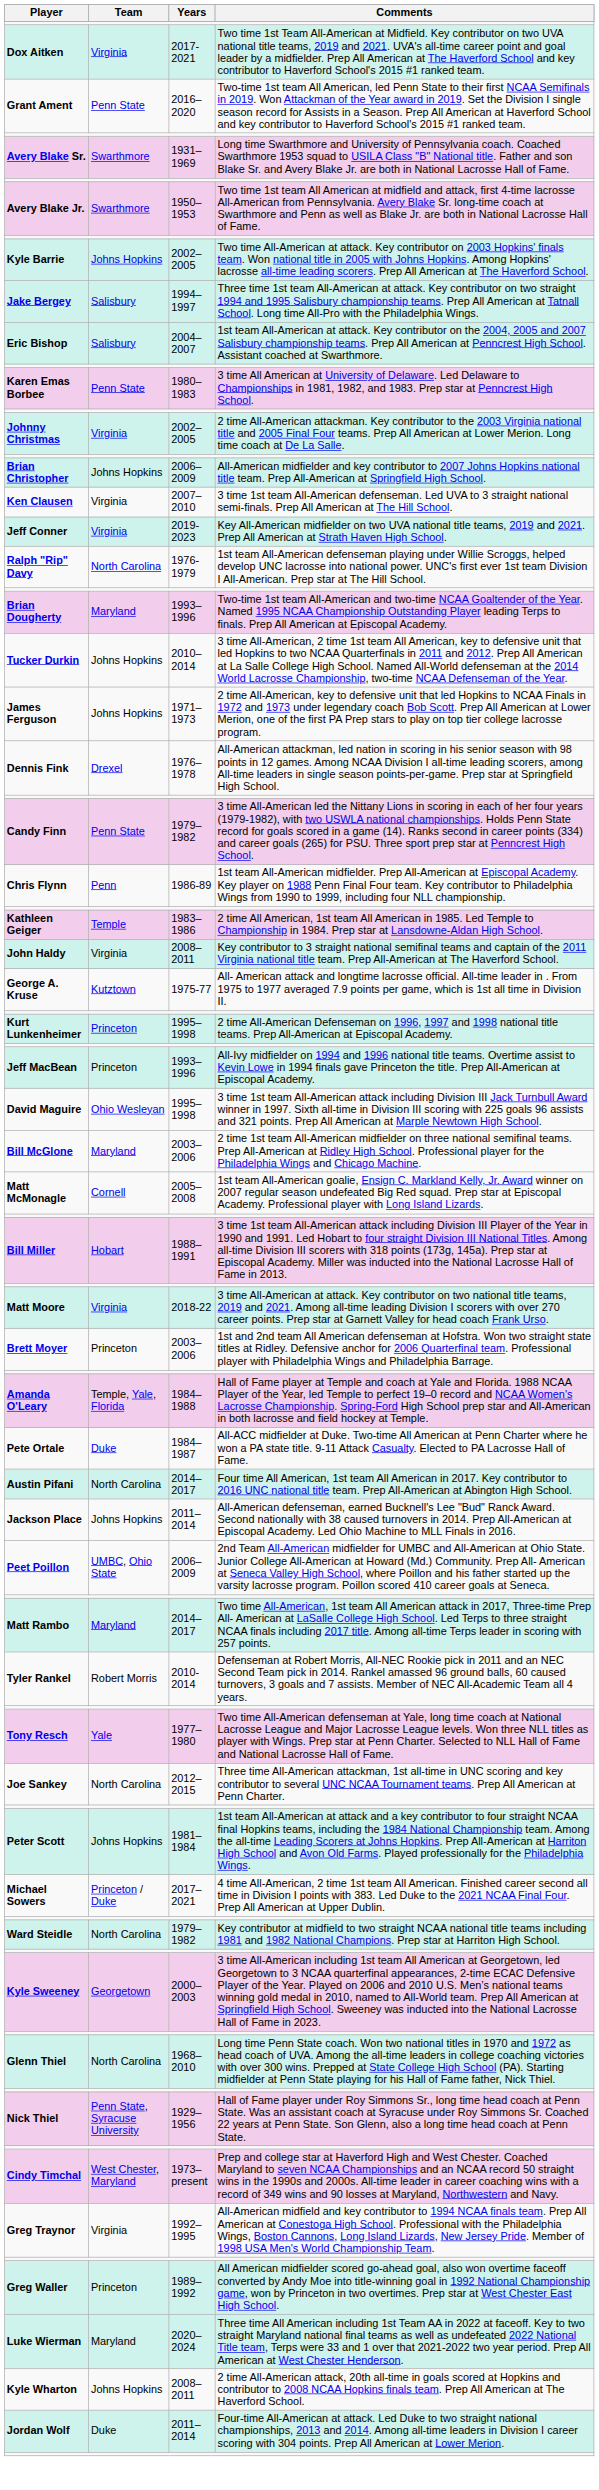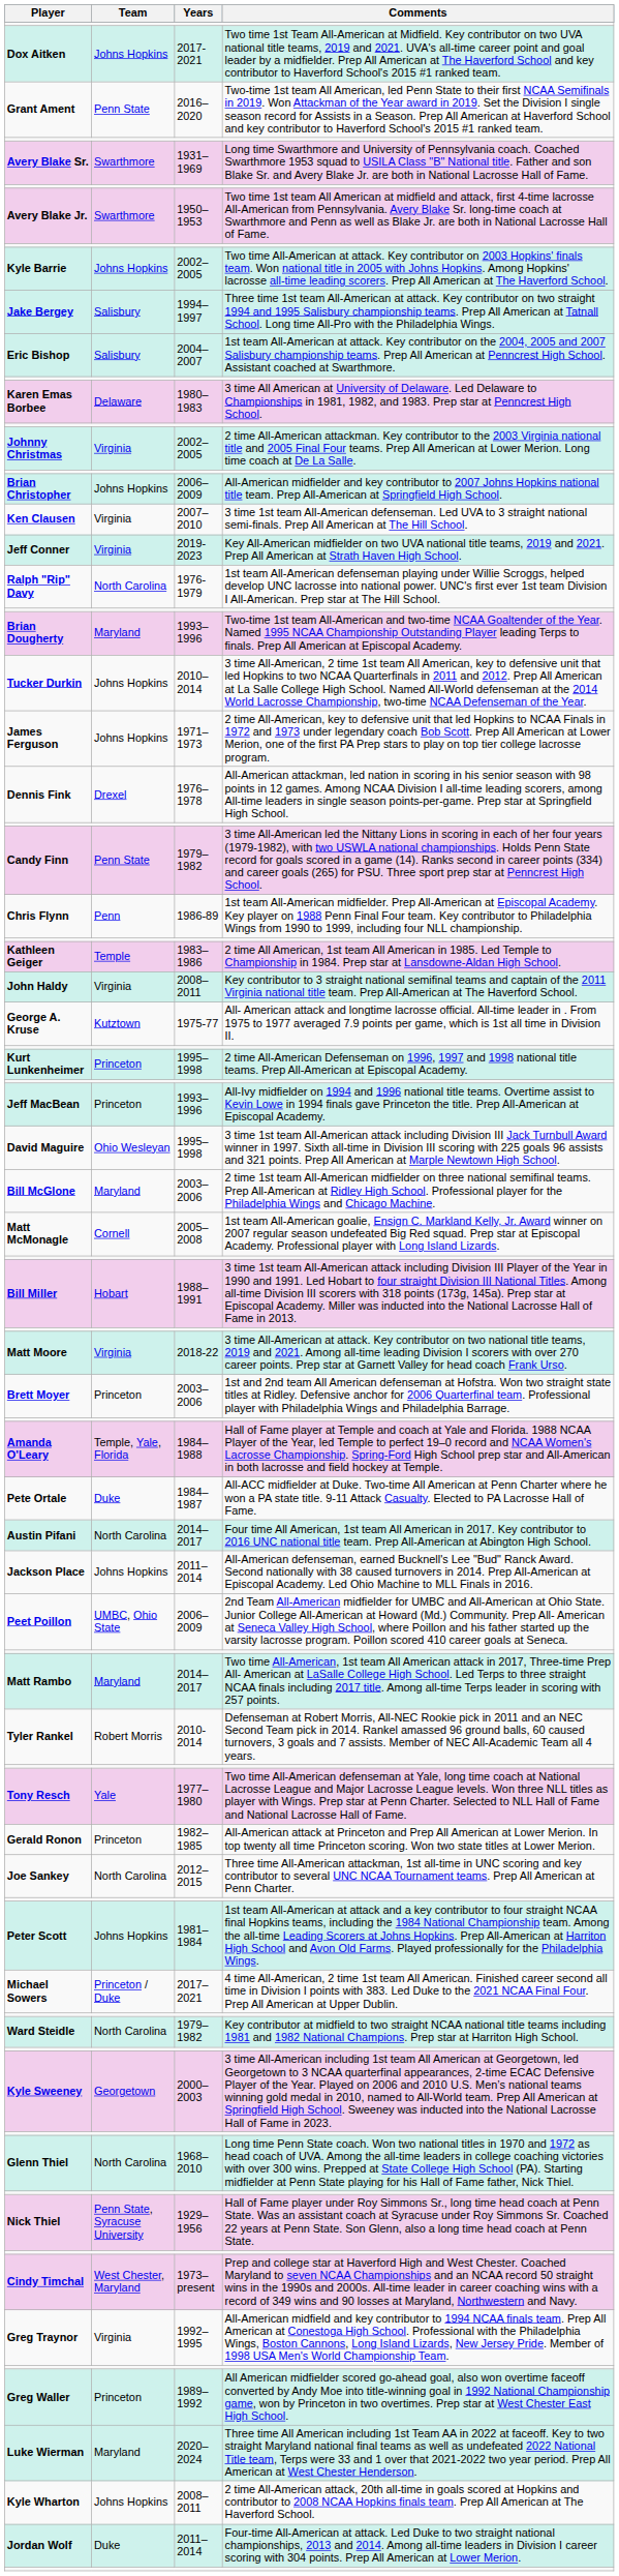 <table BORDER="1" CELLPADDING="4" CELLSPACING="1" ID="Table1" | class="wikitable sortable">
 <tr ALIGN="left" bgcolor=#003e5d style="color:black">
 <th ALIGN="left">Player</th>
 <th>Team</th>
 <th>Years</th>
 <th>Comments</th>
 </tr>
 <tr ALIGN="left" style="height:5px">
 </tr>
 <tr bgcolor="#CEF2EC">
 <td ALIGN="left" style="height:5px"><strong>Dox Aitken</strong></td>
-<td><a href='#'>Virginia</a></td>
+<td><a href='#'>Johns Hopkins</a></td>
 <td>2017-2021</td>
 <td>Two time 1st Team All-American at Midfield. Key contributor on two UVA national title teams, <a href='#'>2019</a> and <a href='#'>2021</a>. UVA's all-time career point and goal leader by a midfielder. Prep All American at <a href='#'>The Haverford School</a> and key contributor to Haverford School's 2015 #1 ranked team.</td>
 </tr>
 <tr ALIGN="left" style="height:5px">
 <td ALIGN="left" style="height:5px"><strong>Grant Ament</strong></td>
 <td><a href='#'>Penn State</a></td>
 <td>2016–2020</td>
 <td>Two-time 1st team All American, led Penn State to their first <a href='#'>NCAA Semifinals in 2019</a>. Won <a href='#'>Attackman of the Year award in 2019</a>. Set the Division I single season record for Assists in a Season. Prep All American at Haverford School and key contributor to Haverford School's 2015 #1 ranked team.</td>
 </tr>
 <tr ALIGN="left" style="height:5px">
 </tr>
 <tr bgcolor="#F2CEEC">
 <td ALIGN="left" style="height:5px"><strong><a href='#'>Avery Blake</a> Sr.</strong></td>
 <td><a href='#'>Swarthmore</a></td>
 <td>1931–1969</td>
 <td>Long time Swarthmore and University of Pennsylvania coach. Coached Swarthmore 1953 squad to <a href='#'>USILA Class "B" National title</a>. Father and son Blake Sr. and Avery Blake Jr. are both in National Lacrosse Hall of Fame.</td>
 </tr>
 <tr ALIGN="left" style="height:5px">
 </tr>
 <tr bgcolor="#F2CEEC">
 <td ALIGN="left" style="height:5px"><strong>Avery Blake Jr.</strong></td>
 <td><a href='#'>Swarthmore</a></td>
 <td>1950–1953</td>
 <td>Two time 1st team All American at midfield and attack, first 4-time lacrosse All-American from Pennsylvania. <a href='#'>Avery Blake</a> Sr. long-time coach at Swarthmore and Penn as well as Blake Jr. are both in National Lacrosse Hall of Fame.</td>
 </tr>
 <tr ALIGN="left" style="height:5px">
 </tr>
 <tr bgcolor="#CEF2EC">
 <td ALIGN="left" style="height:5px"><strong>Kyle Barrie</strong></td>
 <td><a href='#'>Johns Hopkins</a></td>
 <td>2002–2005</td>
 <td>Two time All-American at attack. Key contributor on <a href='#'>2003 Hopkins' finals team</a>. Won <a href='#'>national title in 2005 with Johns Hopkins</a>. Among Hopkins' lacrosse <a href='#'>all-time leading scorers</a>. Prep All American at <a href='#'>The Haverford School</a>.</td>
 </tr>
 <tr bgcolor="#CEF2EC">
 <td ALIGN="left" style="height:5px"><strong><a href='#'>Jake Bergey</a></strong></td>
 <td><a href='#'>Salisbury</a></td>
 <td>1994–1997</td>
 <td>Three time 1st team All-American at attack. Key contributor on two straight <a href='#'>1994 and 1995 Salisbury championship teams</a>. Prep All American at <a href='#'>Tatnall School</a>. Long time All-Pro with the Philadelphia Wings.</td>
 </tr>
 <tr bgcolor="#CEF2EC">
 <td ALIGN="left" style="height:5px"><strong>Eric Bishop</strong></td>
 <td><a href='#'>Salisbury</a></td>
 <td>2004–2007</td>
 <td>1st team All-American at attack. Key contributor on the <a href='#'>2004, 2005 and 2007 Salisbury championship teams</a>. Prep All American at <a href='#'>Penncrest High School</a>. Assistant coached at Swarthmore.</td>
 </tr>
 <tr ALIGN="left" style="height:5px">
 </tr>
 <tr bgcolor="#F2CEEC">
 <td ALIGN="left" style="height:5px"><strong>Karen Emas Borbee</strong></td>
-<td><a href='#'>Penn State</a></td>
+<td><a href='#'>Delaware</a></td>
 <td>1980–1983</td>
 <td>3 time All American at <a href='#'>University of Delaware</a>. Led Delaware to <a href='#'>Championships</a> in 1981, 1982, and 1983. Prep star at <a href='#'>Penncrest High School</a>.</td>
 </tr>
 <tr ALIGN="left" style="height:5px">
 </tr>
 <tr bgcolor="#CEF2EC">
 <td ALIGN="left" style="height:5px"><strong><a href='#'>Johnny Christmas</a></strong></td>
 <td><a href='#'>Virginia</a></td>
 <td>2002–2005</td>
 <td>2 time All-American attackman. Key contributor to the <a href='#'>2003 Virginia national title</a> and <a href='#'>2005 Final Four</a> teams. Prep All American at Lower Merion. Long time coach at <a href='#'>De La Salle</a>.</td>
 </tr>
 <tr ALIGN="left" style="height:5px">
 </tr>
 <tr bgcolor="#CEF2EC">
 <td ALIGN="left" style="height:5px"><strong><a href='#'>Brian Christopher</a></strong></td>
 <td>Johns Hopkins</td>
 <td>2006–2009</td>
 <td>All-American midfielder and key contributor to <a href='#'>2007 Johns Hopkins national title</a> team. Prep All-American at <a href='#'>Springfield High School</a>.</td>
 </tr>
 <tr ALIGN="left" style="height:5px">
 <td ALIGN="left" style="height:5px"><strong><a href='#'>Ken Clausen</a></strong></td>
 <td>Virginia</td>
 <td>2007–2010</td>
 <td>3 time 1st team All-American defenseman. Led UVA to 3 straight national semi-finals. Prep All American at <a href='#'>The Hill School</a>.</td>
 </tr>
 <tr bgcolor="#CEF2EC">
 <td ALIGN="left" style="height:5px"><strong>Jeff Conner</strong></td>
 <td><a href='#'>Virginia</a></td>
 <td>2019-2023</td>
 <td>Key All-American midfielder on two UVA national title teams, <a href='#'>2019</a> and <a href='#'>2021</a>. Prep All American at <a href='#'>Strath Haven High School</a>.</td>
 </tr>
 <tr ALIGN="left" style="height:5px">
 <td ALIGN="left" style="height:5px"><strong><a href='#'>Ralph "Rip" Davy</a></strong></td>
 <td><a href='#'>North Carolina</a></td>
 <td>1976-1979</td>
 <td>1st team All-American defenseman playing under Willie Scroggs, helped develop UNC lacrosse into national power. UNC's first ever 1st team Division I All-American. Prep star at The Hill School.</td>
 </tr>
 <tr ALIGN="left" style="height:5px">
 </tr>
 <tr bgcolor="#F2CEEC">
 <td ALIGN="left" style="height:5px"><strong><a href='#'>Brian Dougherty</a></strong></td>
 <td><a href='#'>Maryland</a></td>
 <td>1993–1996</td>
 <td>Two-time 1st team All-American and two-time <a href='#'>NCAA Goaltender of the Year</a>. Named <a href='#'>1995 NCAA Championship Outstanding Player</a> leading Terps to finals. Prep All American at Episcopal Academy.</td>
 </tr>
 <tr ALIGN="left" style="height:5px">
 <td ALIGN="left" style="height:5px"><strong><a href='#'>Tucker Durkin</a></strong></td>
 <td>Johns Hopkins</td>
 <td>2010–2014</td>
 <td>3 time All-American, 2 time 1st team All American, key to defensive unit that led Hopkins to two NCAA Quarterfinals in <a href='#'>2011</a> and <a href='#'>2012</a>. Prep All American at La Salle College High School. Named All-World defenseman at the <a href='#'>2014 World Lacrosse Championship</a>, two-time <a href='#'>NCAA Defenseman of the Year</a>.</td>
 </tr>
 <tr ALIGN="left" style="height:5px">
 <td ALIGN="left" style="height:5px"><strong>James Ferguson</strong></td>
 <td>Johns Hopkins</td>
 <td>1971–1973</td>
 <td>2 time All-American, key to defensive unit that led Hopkins to NCAA Finals in <a href='#'>1972</a> and <a href='#'>1973</a> under legendary coach <a href='#'>Bob Scott</a>. Prep All American at Lower Merion, one of the first PA Prep stars to play on top tier college lacrosse program.</td>
 </tr>
 <tr ALIGN="left" style="height:5px">
 <td ALIGN="left" style="height:5px"><strong>Dennis Fink</strong></td>
 <td><a href='#'>Drexel</a></td>
 <td>1976–1978</td>
 <td>All-American attackman, led nation in scoring in his senior season with 98 points in 12 games. Among NCAA Division I all-time leading scorers, among All-time leaders in single season points-per-game. Prep star at Springfield High School.</td>
 </tr>
 <tr ALIGN="left" style="height:5px">
 </tr>
 <tr bgcolor="#F2CEEC">
 <td ALIGN="left" style="height:5px"><strong>Candy Finn</strong></td>
 <td><a href='#'>Penn State</a></td>
 <td>1979–1982</td>
 <td>3 time All-American led the Nittany Lions in scoring in each of her four years (1979-1982), with <a href='#'>two USWLA national championships</a>. Holds Penn State record for goals scored in a game (14). Ranks second in career points (334) and career goals (265) for PSU.  Three sport prep star at <a href='#'>Penncrest High School</a>.</td>
 </tr>
 <tr ALIGN="left" style="height:5px">
 <td ALIGN="left" style="height:5px"><strong>Chris Flynn</strong></td>
 <td><a href='#'>Penn</a></td>
 <td>1986-89</td>
 <td>1st team All-American midfielder. Prep All-American at <a href='#'>Episcopal Academy</a>. Key player on <a href='#'>1988</a> Penn Final Four team. Key contributor to Philadelphia Wings from 1990 to 1999, including four NLL championship.</td>
 </tr>
 <tr ALIGN="left" style="height:5px">
 </tr>
 <tr bgcolor="#F2CEEC">
 <td ALIGN="left" style="height:5px"><strong>Kathleen Geiger</strong></td>
 <td><a href='#'>Temple</a></td>
 <td>1983–1986</td>
 <td>2 time All American, 1st team All American in 1985. Led Temple to <a href='#'>Championship</a> in 1984. Prep star at <a href='#'>Lansdowne-Aldan High School</a>.</td>
 </tr>
 <tr bgcolor="#CEF2EC">
 <td ALIGN="left" style="height:5px"><strong>John Haldy</strong></td>
 <td>Virginia</td>
 <td>2008–2011</td>
 <td>Key contributor to 3 straight national semifinal teams and captain of the <a href='#'>2011 Virginia national title</a> team. Prep All-American at The Haverford School.</td>
 </tr>
 <tr ALIGN="left" style="height:5px">
 <td ALIGN="left" style="height:5px"><strong>George A. Kruse</strong></td>
 <td><a href='#'>Kutztown</a></td>
 <td>1975-77</td>
 <td>All- American attack and longtime lacrosse official. All-time leader in . From 1975 to 1977 averaged 7.9 points per game, which is 1st all time in Division II.</td>
 </tr>
 <tr ALIGN="left" style="height:5px">
 </tr>
 <tr bgcolor="#CEF2EC">
 <td ALIGN="left" style="height:5px"><strong>Kurt Lunkenheimer</strong></td>
 <td><a href='#'>Princeton</a></td>
 <td>1995–1998</td>
 <td>2 time All-American Defenseman on <a href='#'>1996</a>, <a href='#'>1997</a> and <a href='#'>1998</a> national title teams. Prep All-American at Episcopal Academy.</td>
 </tr>
 <tr ALIGN="left" style="height:5px">
 </tr>
 <tr bgcolor="#CEF2EC">
 <td ALIGN="left" style="height:5px"><strong>Jeff MacBean</strong></td>
 <td>Princeton</td>
 <td>1993–1996</td>
 <td>All-Ivy midfielder on <a href='#'>1994</a> and <a href='#'>1996</a> national title teams. Overtime assist to <a href='#'>Kevin Lowe</a> in 1994 finals gave Princeton the title. Prep All-American at Episcopal Academy.</td>
 </tr>
 <tr ALIGN="left" style="height:5px">
 <td ALIGN="left" style="height:5px"><strong>David Maguire</strong></td>
 <td><a href='#'>Ohio Wesleyan</a></td>
 <td>1995–1998</td>
 <td>3 time 1st team All-American attack including Division III <a href='#'>Jack Turnbull Award</a> winner in 1997. Sixth all-time in Division III scoring with 225 goals 96 assists and 321 points. Prep All American at <a href='#'>Marple Newtown High School</a>.</td>
 </tr>
 <tr ALIGN="left" style="height:5px">
 <td ALIGN="left" style="height:5px"><strong><a href='#'>Bill McGlone</a></strong></td>
 <td><a href='#'>Maryland</a></td>
 <td>2003–2006</td>
 <td>2 time 1st team All-American midfielder on three national semifinal teams. Prep All-American at <a href='#'>Ridley High School</a>. Professional player for the <a href='#'>Philadelphia Wings</a> and <a href='#'>Chicago Machine</a>.</td>
 </tr>
 <tr ALIGN="left" style="height:5px">
 <td ALIGN="left" style="height:5px"><strong>Matt McMonagle</strong></td>
 <td><a href='#'>Cornell</a></td>
 <td>2005–2008</td>
 <td>1st team All-American goalie, <a href='#'>Ensign C. Markland Kelly, Jr. Award</a> winner on 2007 regular season undefeated Big Red squad. Prep star at Episcopal Academy. Professional player with <a href='#'>Long Island Lizards</a>.</td>
 </tr>
 <tr ALIGN="left" style="height:5px">
 </tr>
 <tr bgcolor="#F2CEEC">
 <td ALIGN="left" style="height:5px"><strong><a href='#'>Bill Miller</a></strong></td>
 <td><a href='#'>Hobart</a></td>
 <td>1988–1991</td>
 <td>3 time 1st team All-American attack including Division III Player of the Year in 1990 and 1991. Led Hobart to <a href='#'>four straight Division III National Titles</a>. Among all-time Division III scorers with 318 points (173g, 145a). Prep star at Episcopal Academy. Miller was inducted into the National Lacrosse Hall of Fame in 2013.</td>
 </tr>
 <tr ALIGN="left" style="height:5px">
 </tr>
 <tr bgcolor="#CEF2EC">
 <td ALIGN="left" style="height:5px"><strong>Matt Moore</strong></td>
 <td><a href='#'>Virginia</a></td>
 <td>2018-22</td>
 <td>3 time All-American at attack. Key contributor on two national title teams, <a href='#'>2019</a> and <a href='#'>2021</a>. Among all-time leading Division I scorers with over 270 career points. Prep star at Garnett Valley for head coach <a href='#'>Frank Urso</a>.</td>
 </tr>
 <tr ALIGN="left" style="height:5px">
 <td ALIGN="left" style="height:5px"><strong><a href='#'>Brett Moyer</a></strong></td>
 <td>Princeton</td>
 <td>2003–2006</td>
 <td>1st and 2nd team All American defenseman at Hofstra. Won two straight state titles at Ridley. Defensive anchor for <a href='#'>2006 Quarterfinal team</a>. Professional player with Philadelphia Wings and Philadelphia Barrage.</td>
 </tr>
 <tr ALIGN="left" style="height:5px">
 </tr>
 <tr bgcolor="#F2CEEC">
 <td ALIGN="left" style="height:5px"><strong><a href='#'>Amanda O'Leary</a></strong></td>
 <td>Temple, <a href='#'>Yale</a>, <a href='#'>Florida</a></td>
 <td>1984–1988</td>
 <td>Hall of Fame player at Temple and coach at Yale and Florida. 1988 NCAA Player of the Year, led Temple to perfect 19–0 record and <a href='#'>NCAA Women's Lacrosse Championship</a>. <a href='#'>Spring-Ford</a> High School prep star and All-American in both lacrosse and field hockey at Temple.</td>
 </tr>
 <tr ALIGN="left" style="height:5px">
 <td ALIGN="left" style="height:5px"><strong>Pete Ortale</strong></td>
 <td><a href='#'>Duke</a></td>
 <td>1984–1987</td>
 <td>All-ACC midfielder at Duke. Two-time All American at Penn Charter where he won a PA state title. 9-11 Attack <a href='#'>Casualty</a>. Elected to PA Lacrosse Hall of Fame.</td>
 </tr>
 <tr bgcolor="#CEF2EC">
 <td ALIGN="left" style="height:5px"><strong>Austin Pifani</strong></td>
 <td>North Carolina</td>
 <td>2014–2017</td>
 <td>Four time All American, 1st team All American in 2017. Key contributor to <a href='#'>2016 UNC national title</a> team. Prep All-American at Abington High School.</td>
 </tr>
 <tr ALIGN="left" style="height:5px">
 <td ALIGN="left" style="height:5px"><strong>Jackson Place</strong></td>
 <td>Johns Hopkins</td>
 <td>2011–2014</td>
 <td>All-American defenseman, earned Bucknell's Lee "Bud" Ranck Award. Second nationally with 38 caused turnovers in 2014.  Prep All-American at Episcopal Academy. Led Ohio Machine to MLL Finals in 2016.</td>
 </tr>
 <tr ALIGN="left" style="height:5px">
 <td ALIGN="left" style="height:5px"><strong><a href='#'>Peet Poillon</a></strong></td>
 <td><a href='#'>UMBC</a>, <a href='#'>Ohio State</a></td>
 <td>2006–2009</td>
 <td>2nd Team <a href='#'>All-American</a> midfielder for UMBC and All-American at Ohio State. Junior College All-American at Howard (Md.) Community. Prep All- American at <a href='#'>Seneca Valley High School</a>, where Poillon and his father started up the varsity lacrosse program. Poillon scored 410 career goals at Seneca.</td>
 </tr>
 <tr ALIGN="left" style="height:5px">
 </tr>
 <tr bgcolor="#CEF2EC">
 <td ALIGN="left" style="height:5px"><strong>Matt Rambo</strong></td>
 <td><a href='#'>Maryland</a></td>
 <td>2014–2017</td>
 <td>Two time <a href='#'>All-American</a>, 1st team All American attack in 2017, Three-time Prep All- American at <a href='#'>LaSalle College High School</a>. Led Terps to three straight NCAA finals including <a href='#'>2017 title</a>. Among all-time Terps leader in scoring with 257 points.</td>
 </tr>
 <tr ALIGN="left" style="height:5px">
 <td ALIGN="left" style="height:5px"><strong>Tyler Rankel</strong></td>
 <td>Robert Morris</td>
 <td>2010-2014</td>
 <td>Defenseman at Robert Morris, All-NEC Rookie pick in 2011 and an NEC Second Team pick in 2014. Rankel amassed 96 ground balls, 60 caused turnovers, 3 goals and 7 assists. Member of NEC All-Academic Team all 4 years.</td>
 </tr>
 <tr ALIGN="left" style="height:5px">
 </tr>
 <tr bgcolor="#F2CEEC">
 <td ALIGN="left" style="height:5px"><strong><a href='#'>Tony Resch</a></strong></td>
 <td><a href='#'>Yale</a></td>
 <td>1977–1980</td>
 <td>Two time All-American defenseman at Yale, long time coach at National Lacrosse League and Major Lacrosse League levels. Won three NLL titles as player with Wings. Prep star at Penn Charter. Selected to NLL Hall of Fame and National Lacrosse Hall of Fame.</td>
 </tr>
 <tr ALIGN="left" style="height:5px">
+<td ALIGN="left" style="height:5px"><strong>Gerald Ronon</strong></td>
+<td>Princeton</td>
+<td>1982–1985</td>
+<td>All-American attack at Princeton and Prep All American at Lower Merion. In top twenty all time Princeton scoring. Won two state titles at Lower Merion.</td>
+</tr>
+<tr ALIGN="left" style="height:5px">
 <td ALIGN="left" style="height:5px"><strong>Joe Sankey</strong></td>
 <td>North Carolina</td>
 <td>2012–2015</td>
 <td>Three time All-American attackman, 1st all-time in UNC scoring and key contributor to several <a href='#'>UNC NCAA Tournament teams</a>. Prep All American at Penn Charter.</td>
 </tr>
 <tr ALIGN="left" style="height:5px">
 </tr>
 <tr bgcolor="#CEF2EC">
 <td ALIGN="left" style="height:5px"><strong>Peter Scott</strong></td>
 <td>Johns Hopkins</td>
 <td>1981–1984</td>
 <td>1st team All-American at attack and a key contributor to four straight NCAA final Hopkins teams, including the <a href='#'>1984 National Championship</a> team. Among the all-time <a href='#'>Leading Scorers at Johns Hopkins</a>. Prep All-American at <a href='#'>Harriton High School</a> and <a href='#'>Avon Old Farms</a>. Played professionally for the <a href='#'>Philadelphia Wings</a>.</td>
 </tr>
 <tr ALIGN="left" style="height:5px">
 <td ALIGN="left" style="height:5px"><strong>Michael Sowers</strong></td>
 <td><a href='#'>Princeton</a> / <a href='#'>Duke</a></td>
 <td>2017–2021</td>
 <td>4 time All-American, 2 time 1st team All American. Finished career second all time in Division I points with 383. Led Duke to the <a href='#'>2021 NCAA Final Four</a>. Prep All American at Upper Dublin.</td>
 </tr>
 <tr ALIGN="left" style="height:5px">
 </tr>
 <tr bgcolor="#CEF2EC">
 <td ALIGN="left" style="height:5px"><strong>Ward Steidle</strong></td>
 <td>North Carolina</td>
 <td>1979–1982</td>
 <td>Key contributor at midfield to two straight NCAA national title teams including <a href='#'>1981</a> and <a href='#'>1982 National Champions</a>. Prep star at Harriton High School.</td>
 </tr>
 <tr ALIGN="left" style="height:5px">
 </tr>
 <tr bgcolor="#F2CEEC">
 <td ALIGN="left" style="height:5px"><strong><a href='#'>Kyle Sweeney</a></strong></td>
 <td><a href='#'>Georgetown</a></td>
 <td>2000–2003</td>
 <td>3 time All-American including 1st team All American at Georgetown, led Georgetown to 3 NCAA quarterfinal appearances, 2-time ECAC Defensive Player of the Year. Played on 2006 and 2010 U.S. Men’s national teams winning gold medal in 2010, named to All-World team. Prep All American at <a href='#'>Springfield High School</a>. Sweeney was inducted into the National Lacrosse Hall of Fame in 2023.</td>
 </tr>
 <tr ALIGN="left" style="height:5px">
 </tr>
 <tr bgcolor="#CEF2EC">
 <td ALIGN="left" style="height:5px"><strong>Glenn Thiel</strong></td>
 <td>North Carolina</td>
 <td>1968–2010</td>
 <td>Long time Penn State coach. Won two national titles in 1970 and <a href='#'>1972</a> as head coach of UVA. Among the all-time leaders in college coaching victories with over 300 wins. Prepped at <a href='#'>State College High School</a> (PA). Starting midfielder at Penn State playing for his Hall of Fame father, Nick Thiel.</td>
 </tr>
 <tr ALIGN="left" style="height:5px">
 </tr>
 <tr bgcolor="#F2CEEC">
 <td ALIGN="left" style="height:5px"><strong>Nick Thiel</strong></td>
 <td><a href='#'>Penn State</a>, <a href='#'>Syracuse University</a></td>
 <td>1929–1956</td>
 <td>Hall of Fame player under Roy Simmons Sr., long time head coach at Penn State. Was an assistant coach at Syracuse under Roy Simmons Sr. Coached 22 years at Penn State. Son Glenn, also a long time head coach at Penn State.</td>
 </tr>
 <tr ALIGN="left" style="height:5px">
 </tr>
 <tr bgcolor="#F2CEEC">
 <td ALIGN="left" style="height:5px"><strong><a href='#'>Cindy Timchal</a></strong></td>
 <td><a href='#'>West Chester</a>, <a href='#'>Maryland</a></td>
 <td>1973–present</td>
 <td>Prep and college star at Haverford High and West Chester. Coached Maryland to <a href='#'>seven NCAA Championships</a> and an NCAA record 50 straight wins in the 1990s and 2000s. All-time leader in career coaching wins with a record of 349 wins and 90 losses at Maryland, <a href='#'>Northwestern</a> and Navy.</td>
 </tr>
 <tr ALIGN="left" style="height:5px">
 <td ALIGN="left" style="height:5px"><strong>Greg Traynor</strong></td>
 <td>Virginia</td>
 <td>1992–1995</td>
 <td>All-American midfield and key contributor to <a href='#'>1994 NCAA finals team</a>. Prep All American at <a href='#'>Conestoga High School</a>. Professional with the Philadelphia Wings, <a href='#'>Boston Cannons</a>, <a href='#'>Long Island Lizards</a>, <a href='#'>New Jersey Pride</a>. Member of <a href='#'>1998 USA Men's World Championship Team</a>.</td>
 </tr>
 <tr ALIGN="left" style="height:5px">
 </tr>
 <tr bgcolor="#CEF2EC">
 <td ALIGN="left" style="height:5px"><strong>Greg Waller</strong></td>
 <td>Princeton</td>
 <td>1989–1992</td>
 <td>All American midfielder scored go-ahead goal, also won overtime faceoff converted by Andy Moe into title-winning goal in <a href='#'>1992 National Championship game</a>, won by Princeton in two overtimes. Prep star at <a href='#'>West Chester East High School</a>.</td>
 </tr>
 <tr bgcolor="#CEF2EC">
 <td ALIGN="left" style="height:5px"><strong>Luke Wierman</strong></td>
 <td>Maryland</td>
 <td>2020–2024</td>
 <td>Three time All American including 1st Team AA in 2022 at faceoff. Key to two straight Maryland national final teams as well as undefeated <a href='#'>2022 National Title team</a>, Terps were 33 and 1 over that 2021-2022 two year period. Prep All American at <a href='#'>West Chester Henderson</a>.</td>
 </tr>
 <tr ALIGN="left" style="height:5px">
 <td ALIGN="left" style="height:5px"><strong>Kyle Wharton</strong></td>
 <td>Johns Hopkins</td>
 <td>2008–2011</td>
 <td>2 time All-American attack, 20th all-time in goals scored at Hopkins and contributor to <a href='#'>2008 NCAA Hopkins finals team</a>. Prep All American at The Haverford School.</td>
 </tr>
 <tr bgcolor="#CEF2EC">
 <td ALIGN="left" style="height:5px"><strong>Jordan Wolf</strong></td>
 <td>Duke</td>
 <td>2011–2014</td>
 <td>Four-time All-American at attack. Led Duke to two straight national championships, <a href='#'>2013</a> and <a href='#'>2014</a>. Among all-time leaders in Division I career scoring with 304 points. Prep All American at <a href='#'>Lower Merion</a>.</td>
 </tr>
 <tr ALIGN="left" style="height:5px">
 </tr>
 </table>
